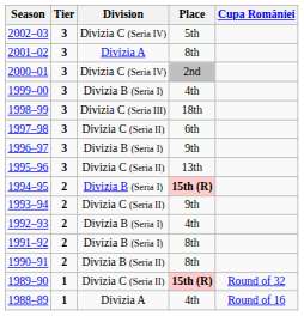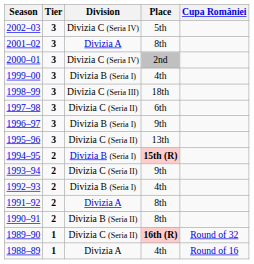 <table class="wikitable" style="text-align:center; font-size:90%">
 <tr>
 <th>Season</th>
 <th>Tier</th>
 <th>Division</th>
 <th>Place</th>
 <th><a href='#'>Cupa României</a></th>
 </tr>
 <tr>
 <td><a href='#'>2002–03</a></td>
 <td><strong>3</strong></td>
 <td>Divizia C <small>(Seria IV)</small></td>
 <td>5th</td>
 <td></td>
 </tr>
 <tr>
 <td><a href='#'>2001–02</a></td>
 <td><strong>3</strong></td>
 <td><a href='#'>Divizia A</a></td>
 <td>8th</td>
 <td></td>
 </tr>
 <tr>
 <td><a href='#'>2000–01</a></td>
 <td><strong>3</strong></td>
 <td>Divizia C <small>(Seria IV)</small></td>
 <td align=center bgcolor=silver>2nd</td>
 <td></td>
 </tr>
 <tr>
 <td><a href='#'>1999–00</a></td>
 <td><strong>3</strong></td>
 <td>Divizia B <small>(Seria I)</small></td>
 <td>4th</td>
 <td></td>
 </tr>
 <tr>
 <td><a href='#'>1998–99</a></td>
 <td><strong>3</strong></td>
 <td>Divizia C <small>(Seria III)</small></td>
 <td>18th</td>
 <td></td>
 </tr>
 <tr>
 <td><a href='#'>1997–98</a></td>
 <td><strong>3</strong></td>
 <td>Divizia C <small>(Seria II)</small></td>
 <td>6th</td>
 <td></td>
 </tr>
 <tr>
 <td><a href='#'>1996–97</a></td>
 <td><strong>3</strong></td>
 <td>Divizia B <small>(Seria I)</small></td>
 <td>9th</td>
 <td></td>
 </tr>
 <tr>
 <td><a href='#'>1995–96</a></td>
 <td><strong>3</strong></td>
 <td>Divizia C <small>(Seria II)</small></td>
 <td>13th</td>
 <td></td>
 </tr>
 <tr>
 <td><a href='#'>1994–95</a></td>
 <td><strong>2</strong></td>
 <td><a href='#'>Divizia B</a> <small>(Seria I)</small></td>
 <td align=center bgcolor=#FFCCCC><strong>15th (R)</strong></td>
 <td></td>
 </tr>
 <tr>
 <td><a href='#'>1993–94</a></td>
 <td><strong>2</strong></td>
 <td>Divizia C <small>(Seria II)</small></td>
 <td>9th</td>
 <td></td>
 </tr>
 <tr>
 <td><a href='#'>1992–93</a></td>
 <td><strong>2</strong></td>
 <td>Divizia B <small>(Seria I)</small></td>
 <td>4th</td>
 <td></td>
 </tr>
 <tr>
 <td><a href='#'>1991–92</a></td>
 <td><strong>2</strong></td>
-<td>Divizia B <small>(Seria I)</small></td>
+<td><a href='#'>Divizia A</a></td>
 <td>8th</td>
 <td></td>
 </tr>
 <tr>
 <td><a href='#'>1990–91</a></td>
 <td><strong>2</strong></td>
 <td>Divizia B <small>(Seria II)</small></td>
 <td>8th</td>
 <td></td>
 </tr>
 <tr>
 <td><a href='#'>1989–90</a></td>
 <td><strong>1</strong></td>
 <td>Divizia C <small>(Seria II)</small></td>
-<td align=center bgcolor=#FFCCCC><strong>15th (R)</strong></td>
+<td align=center bgcolor=#FFCCCC><strong>16th (R)</strong></td>
 <td><a href='#'>Round of 32</a></td>
 </tr>
 <tr>
 <td><a href='#'>1988–89</a></td>
 <td><strong>1</strong></td>
 <td>Divizia A</td>
 <td>4th</td>
 <td><a href='#'>Round of 16</a></td>
 </tr>
 </table>
